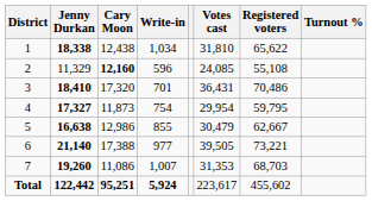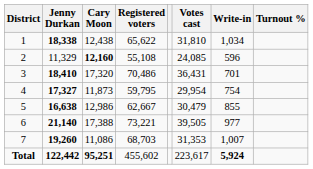 <table class="wikitable" style="text-align: center;">
 <tr>
 <th>District</th>
 <th>Jenny<br>Durkan</th>
 <th>Cary<br>Moon</th>
-<th>Write-in</th>
+<th>Registered<br>voters</th>
 <th></th>
 <th>Votes<br>cast</th>
-<th>Registered<br>voters</th>
+<th>Write-in</th>
 <th>Turnout %</th>
 </tr>
 <tr>
 <td>1</td>
 <td><strong>18,338<small><br></small></strong></td>
 <td>12,438<small><br></small></td>
-<td>1,034<small><br></small></td>
+<td>65,622</td>
 <td></td>
 <td>31,810</td>
-<td>65,622</td>
+<td>1,034<small><br></small></td>
 <td></td>
 </tr>
 <tr>
 <td>2</td>
 <td>11,329<small><br></small></td>
 <td><strong>12,160<small><br></small></strong></td>
-<td>596<small><br></small></td>
+<td>55,108</td>
 <td></td>
 <td>24,085</td>
-<td>55,108</td>
+<td>596<small><br></small></td>
 <td></td>
 </tr>
 <tr>
 <td>3</td>
 <td><strong>18,410<small><br></small></strong></td>
 <td>17,320<small><br></small></td>
-<td>701<small><br></small></td>
+<td>70,486</td>
 <td></td>
 <td>36,431</td>
-<td>70,486</td>
+<td>701<small><br></small></td>
 <td></td>
 </tr>
 <tr>
 <td>4</td>
 <td><strong>17,327<small><br></small></strong></td>
 <td>11,873<small><br></small></td>
-<td>754<small><br></small></td>
+<td>59,795</td>
 <td></td>
 <td>29,954</td>
-<td>59,795</td>
+<td>754<small><br></small></td>
 <td></td>
 </tr>
 <tr>
 <td>5</td>
 <td><strong>16,638<small><br></small></strong></td>
 <td>12,986<small><br></small></td>
-<td>855<small><br></small></td>
+<td>62,667</td>
 <td></td>
 <td>30,479</td>
-<td>62,667</td>
+<td>855<small><br></small></td>
 <td></td>
 </tr>
 <tr>
 <td>6</td>
 <td><strong>21,140<small><br></small></strong></td>
 <td>17,388<small><br></small></td>
-<td>977<small><br></small></td>
+<td>73,221</td>
 <td></td>
 <td>39,505</td>
-<td>73,221</td>
+<td>977<small><br></small></td>
 <td></td>
 </tr>
 <tr>
 <td>7</td>
 <td><strong>19,260<small><br></small></strong></td>
 <td>11,086<small><br></small></td>
-<td>1,007<small><br></small></td>
+<td>68,703</td>
 <td></td>
 <td>31,353</td>
-<td>68,703</td>
+<td>1,007<small><br></small></td>
 <td></td>
 </tr>
 <tr>
 <td><strong>Total</strong></td>
 <td><strong>122,442<small><br></small></strong></td>
 <td><strong>95,251<small><br></small></strong></td>
-<td><strong>5,924<small><br></small></strong></td>
+<td>455,602</td>
 <td></td>
 <td>223,617</td>
-<td>455,602</td>
+<td><strong>5,924<small><br></small></strong></td>
 <td></td>
 </tr>
 </table>
